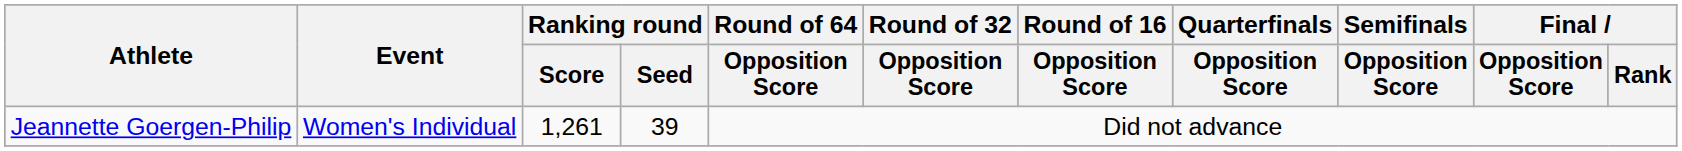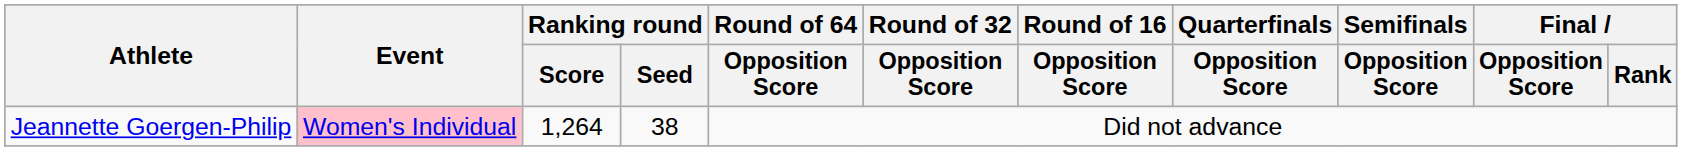 <table class="wikitable" style="font-size:90%">
 <tr>
 <th rowspan="2">Athlete</th>
 <th rowspan="2">Event</th>
 <th colspan="2">Ranking round</th>
 <th>Round of 64</th>
 <th>Round of 32</th>
 <th>Round of 16</th>
 <th>Quarterfinals</th>
 <th>Semifinals</th>
 <th colspan="2">Final / </th>
 </tr>
 <tr style="font-size:95%">
 <th>Score</th>
 <th>Seed</th>
 <th>Opposition<br>Score</th>
 <th>Opposition<br>Score</th>
 <th>Opposition<br>Score</th>
 <th>Opposition<br>Score</th>
 <th>Opposition<br>Score</th>
 <th>Opposition<br>Score</th>
 <th>Rank</th>
 </tr>
 <tr align="center">
 <td align="left"><a href='#'>Jeannette Goergen-Philip</a></td>
-<td align="left"><a href='#'>Women's Individual</a></td>
-<td>1,261</td>
-<td>39</td>
+<td align="left" style="background: pink;"><a href='#'>Women's Individual</a></td>
+<td>1,264</td>
+<td>38</td>
 <td colspan="7">Did not advance</td>
 </tr>
 </table>
